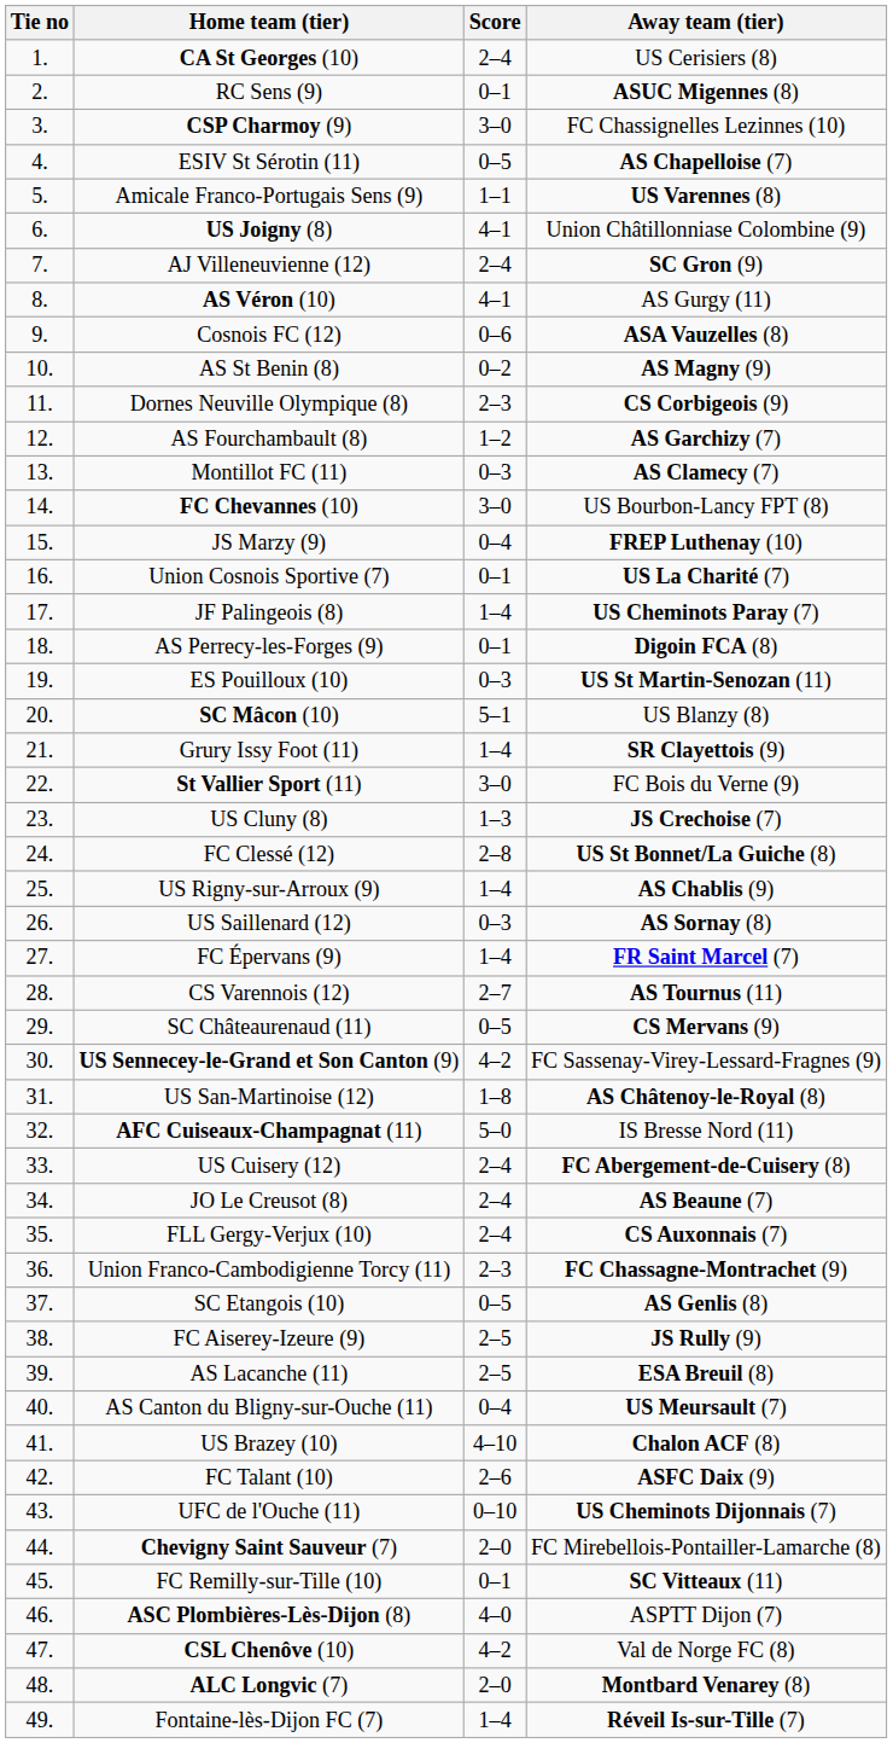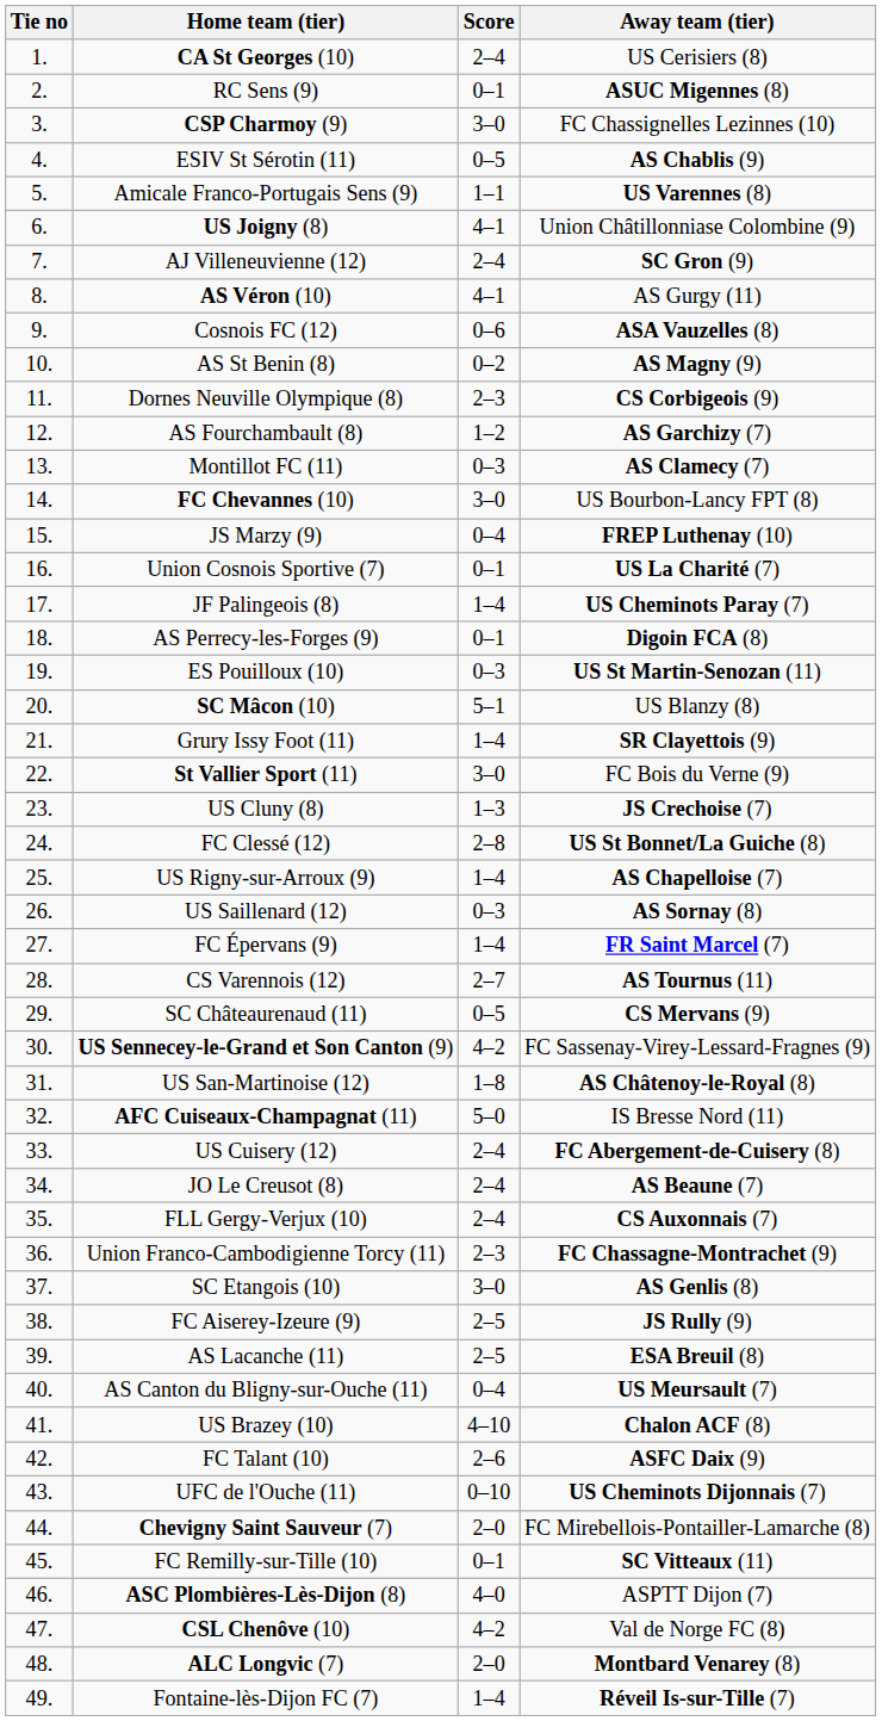 <table class="wikitable" style="text-align: center">
 <tr>
 <th>Tie no</th>
 <th>Home team (tier)</th>
 <th>Score</th>
 <th>Away team (tier)</th>
 </tr>
 <tr>
 <td>1.</td>
 <td><strong>CA St Georges</strong> (10)</td>
 <td>2–4</td>
 <td>US Cerisiers (8)</td>
 </tr>
 <tr>
 <td>2.</td>
 <td>RC Sens (9)</td>
 <td>0–1</td>
 <td><strong>ASUC Migennes</strong> (8)</td>
 </tr>
 <tr>
 <td>3.</td>
 <td><strong>CSP Charmoy</strong> (9)</td>
 <td>3–0</td>
 <td>FC Chassignelles Lezinnes (10)</td>
 </tr>
 <tr>
 <td>4.</td>
 <td>ESIV St Sérotin (11)</td>
 <td>0–5</td>
-<td><strong>AS Chapelloise</strong> (7)</td>
+<td><strong>AS Chablis</strong> (9)</td>
 </tr>
 <tr>
 <td>5.</td>
 <td>Amicale Franco-Portugais Sens (9)</td>
 <td>1–1 </td>
 <td><strong>US Varennes</strong> (8)</td>
 </tr>
 <tr>
 <td>6.</td>
 <td><strong>US Joigny</strong> (8)</td>
 <td>4–1</td>
 <td>Union Châtillonniase Colombine (9)</td>
 </tr>
 <tr>
 <td>7.</td>
 <td>AJ Villeneuvienne (12)</td>
 <td>2–4</td>
 <td><strong>SC Gron</strong> (9)</td>
 </tr>
 <tr>
 <td>8.</td>
 <td><strong>AS Véron</strong> (10)</td>
 <td>4–1</td>
 <td>AS Gurgy (11)</td>
 </tr>
 <tr>
 <td>9.</td>
 <td>Cosnois FC (12)</td>
 <td>0–6</td>
 <td><strong>ASA Vauzelles</strong> (8)</td>
 </tr>
 <tr>
 <td>10.</td>
 <td>AS St Benin (8)</td>
 <td>0–2</td>
 <td><strong>AS Magny</strong> (9)</td>
 </tr>
 <tr>
 <td>11.</td>
 <td>Dornes Neuville Olympique (8)</td>
 <td>2–3</td>
 <td><strong>CS Corbigeois</strong> (9)</td>
 </tr>
 <tr>
 <td>12.</td>
 <td>AS Fourchambault (8)</td>
 <td>1–2</td>
 <td><strong>AS Garchizy</strong> (7)</td>
 </tr>
 <tr>
 <td>13.</td>
 <td>Montillot FC (11)</td>
 <td>0–3</td>
 <td><strong>AS Clamecy</strong> (7)</td>
 </tr>
 <tr>
 <td>14.</td>
 <td><strong>FC Chevannes</strong> (10)</td>
 <td>3–0</td>
 <td>US Bourbon-Lancy FPT (8)</td>
 </tr>
 <tr>
 <td>15.</td>
 <td>JS Marzy (9)</td>
 <td>0–4</td>
 <td><strong>FREP Luthenay</strong> (10)</td>
 </tr>
 <tr>
 <td>16.</td>
 <td>Union Cosnois Sportive (7)</td>
 <td>0–1</td>
 <td><strong>US La Charité</strong> (7)</td>
 </tr>
 <tr>
 <td>17.</td>
 <td>JF Palingeois (8)</td>
 <td>1–4 </td>
 <td><strong>US Cheminots Paray</strong> (7)</td>
 </tr>
 <tr>
 <td>18.</td>
 <td>AS Perrecy-les-Forges (9)</td>
 <td>0–1</td>
 <td><strong>Digoin FCA</strong> (8)</td>
 </tr>
 <tr>
 <td>19.</td>
 <td>ES Pouilloux (10)</td>
 <td>0–3</td>
 <td><strong>US St Martin-Senozan</strong> (11)</td>
 </tr>
 <tr>
 <td>20.</td>
 <td><strong>SC Mâcon</strong> (10)</td>
 <td>5–1</td>
 <td>US Blanzy (8)</td>
 </tr>
 <tr>
 <td>21.</td>
 <td>Grury Issy Foot (11)</td>
 <td>1–4</td>
 <td><strong>SR Clayettois</strong> (9)</td>
 </tr>
 <tr>
 <td>22.</td>
 <td><strong>St Vallier Sport</strong> (11)</td>
 <td>3–0</td>
 <td>FC Bois du Verne (9)</td>
 </tr>
 <tr>
 <td>23.</td>
 <td>US Cluny (8)</td>
 <td>1–3</td>
 <td><strong>JS Crechoise</strong> (7)</td>
 </tr>
 <tr>
 <td>24.</td>
 <td>FC Clessé (12)</td>
 <td>2–8</td>
 <td><strong>US St Bonnet/La Guiche</strong> (8)</td>
 </tr>
 <tr>
 <td>25.</td>
 <td>US Rigny-sur-Arroux (9)</td>
 <td>1–4</td>
-<td><strong>AS Chablis</strong> (9)</td>
+<td><strong>AS Chapelloise</strong> (7)</td>
 </tr>
 <tr>
 <td>26.</td>
 <td>US Saillenard (12)</td>
 <td>0–3</td>
 <td><strong>AS Sornay</strong> (8)</td>
 </tr>
 <tr>
 <td>27.</td>
 <td>FC Épervans (9)</td>
 <td>1–4</td>
 <td><strong><a href='#'>FR Saint Marcel</a></strong> (7)</td>
 </tr>
 <tr>
 <td>28.</td>
 <td>CS Varennois (12)</td>
 <td>2–7</td>
 <td><strong>AS Tournus</strong> (11)</td>
 </tr>
 <tr>
 <td>29.</td>
 <td>SC Châteaurenaud (11)</td>
 <td>0–5</td>
 <td><strong>CS Mervans</strong> (9)</td>
 </tr>
 <tr>
 <td>30.</td>
 <td><strong>US Sennecey-le-Grand et Son Canton</strong> (9)</td>
 <td>4–2</td>
 <td>FC Sassenay-Virey-Lessard-Fragnes (9)</td>
 </tr>
 <tr>
 <td>31.</td>
 <td>US San-Martinoise (12)</td>
 <td>1–8</td>
 <td><strong>AS Châtenoy-le-Royal</strong> (8)</td>
 </tr>
 <tr>
 <td>32.</td>
 <td><strong>AFC Cuiseaux-Champagnat</strong> (11)</td>
 <td>5–0</td>
 <td>IS Bresse Nord (11)</td>
 </tr>
 <tr>
 <td>33.</td>
 <td>US Cuisery (12)</td>
 <td>2–4</td>
 <td><strong>FC Abergement-de-Cuisery</strong> (8)</td>
 </tr>
 <tr>
 <td>34.</td>
 <td>JO Le Creusot (8)</td>
 <td>2–4</td>
 <td><strong>AS Beaune</strong> (7)</td>
 </tr>
 <tr>
 <td>35.</td>
 <td>FLL Gergy-Verjux (10)</td>
 <td>2–4 </td>
 <td><strong>CS Auxonnais</strong> (7)</td>
 </tr>
 <tr>
 <td>36.</td>
 <td>Union Franco-Cambodigienne Torcy (11)</td>
 <td>2–3</td>
 <td><strong>FC Chassagne-Montrachet</strong> (9)</td>
 </tr>
 <tr>
 <td>37.</td>
 <td>SC Etangois (10)</td>
-<td>0–5</td>
+<td>3–0</td>
 <td><strong>AS Genlis</strong> (8)</td>
 </tr>
 <tr>
 <td>38.</td>
 <td>FC Aiserey-Izeure (9)</td>
 <td>2–5</td>
 <td><strong>JS Rully</strong> (9)</td>
 </tr>
 <tr>
 <td>39.</td>
 <td>AS Lacanche (11)</td>
 <td>2–5</td>
 <td><strong>ESA Breuil</strong> (8)</td>
 </tr>
 <tr>
 <td>40.</td>
 <td>AS Canton du Bligny-sur-Ouche (11)</td>
 <td>0–4</td>
 <td><strong>US Meursault</strong> (7)</td>
 </tr>
 <tr>
 <td>41.</td>
 <td>US Brazey (10)</td>
 <td>4–10</td>
 <td><strong>Chalon ACF</strong> (8)</td>
 </tr>
 <tr>
 <td>42.</td>
 <td>FC Talant (10)</td>
 <td>2–6</td>
 <td><strong>ASFC Daix</strong> (9)</td>
 </tr>
 <tr>
 <td>43.</td>
 <td>UFC de l'Ouche (11)</td>
 <td>0–10</td>
 <td><strong>US Cheminots Dijonnais</strong> (7)</td>
 </tr>
 <tr>
 <td>44.</td>
 <td><strong>Chevigny Saint Sauveur</strong> (7)</td>
 <td>2–0</td>
 <td>FC Mirebellois-Pontailler-Lamarche (8)</td>
 </tr>
 <tr>
 <td>45.</td>
 <td>FC Remilly-sur-Tille (10)</td>
 <td>0–1</td>
 <td><strong>SC Vitteaux</strong> (11)</td>
 </tr>
 <tr>
 <td>46.</td>
 <td><strong>ASC Plombières-Lès-Dijon</strong> (8)</td>
 <td>4–0</td>
 <td>ASPTT Dijon (7)</td>
 </tr>
 <tr>
 <td>47.</td>
 <td><strong>CSL Chenôve</strong> (10)</td>
 <td>4–2</td>
 <td>Val de Norge FC (8)</td>
 </tr>
 <tr>
 <td>48.</td>
 <td><strong>ALC Longvic</strong> (7)</td>
 <td>2–0</td>
 <td><strong>Montbard Venarey</strong> (8)</td>
 </tr>
 <tr>
 <td>49.</td>
 <td>Fontaine-lès-Dijon FC (7)</td>
 <td>1–4</td>
 <td><strong>Réveil Is-sur-Tille</strong> (7)</td>
 </tr>
 </table>
